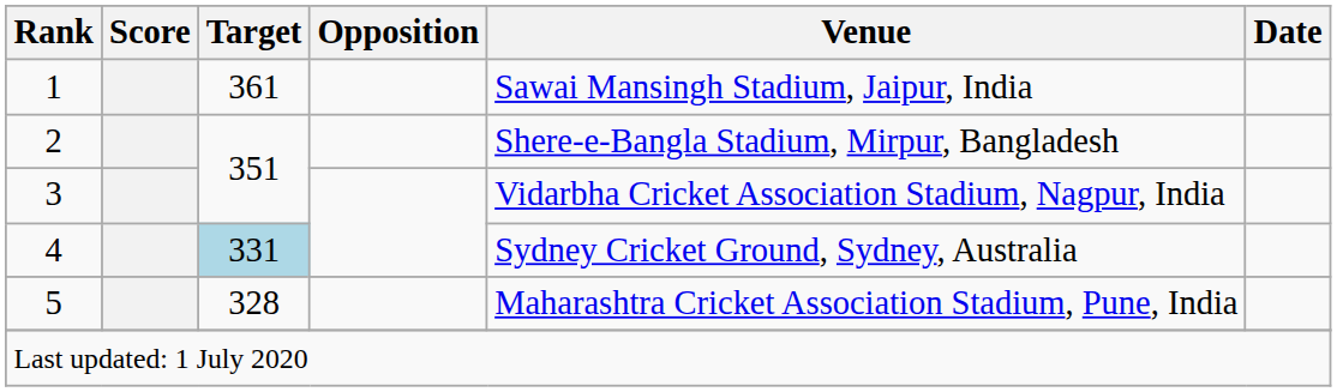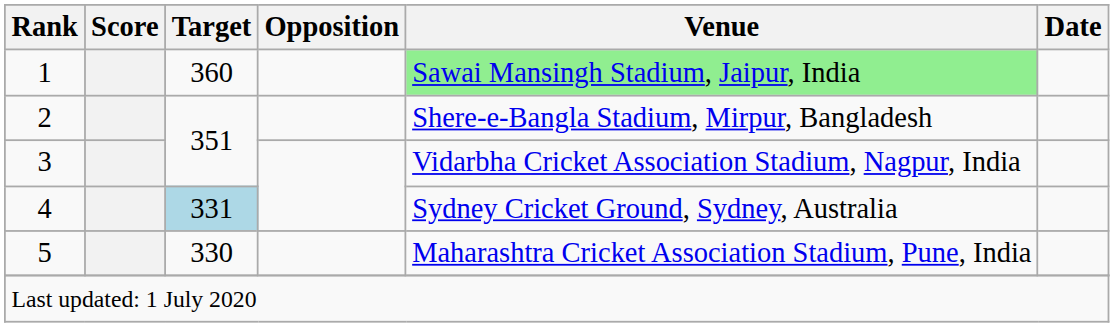 <table class="wikitable sortable">
 <tr>
 <th scope=col>Rank</th>
 <th scope=col>Score</th>
 <th scope=col>Target</th>
 <th scope=col>Opposition</th>
 <th scope=col>Venue</th>
 <th scope=col>Date</th>
 </tr>
 <tr>
 <td align=center>1</td>
 <th scope=row style=text-align:center;></th>
-<td align=center>361</td>
+<td align=center>360</td>
 <td></td>
-<td><a href='#'>Sawai Mansingh Stadium</a>, <a href='#'>Jaipur</a>, India</td>
+<td style="background: lightgreen;"><a href='#'>Sawai Mansingh Stadium</a>, <a href='#'>Jaipur</a>, India</td>
 <td></td>
 </tr>
 <tr>
 <td align=center>2</td>
 <th scope=row style=text-align:center;></th>
 <td align=center rowspan=2>351</td>
 <td></td>
 <td><a href='#'>Shere-e-Bangla Stadium</a>, <a href='#'>Mirpur</a>, Bangladesh</td>
 <td></td>
 </tr>
 <tr>
 <td align=center>3</td>
 <th scope=row style=text-align:center;></th>
 <td rowspan=2></td>
 <td><a href='#'>Vidarbha Cricket Association Stadium</a>, <a href='#'>Nagpur</a>, India</td>
 <td></td>
 </tr>
 <tr>
 <td align=center>4</td>
 <th scope=row style=text-align:center;></th>
 <td align=center style="background: lightblue;">331</td>
 <td><a href='#'>Sydney Cricket Ground</a>, <a href='#'>Sydney</a>, Australia</td>
 <td></td>
 </tr>
 <tr>
 <td align=center>5</td>
 <th scope=row style=text-align:center;></th>
-<td align=center>328</td>
+<td align=center>330</td>
 <td></td>
 <td><a href='#'>Maharashtra Cricket Association Stadium</a>, <a href='#'>Pune</a>, India</td>
 <td></td>
 </tr>
 <tr>
 </tr>
 <tr class=sortbottom>
 <td colspan=6><small>Last updated: 1 July 2020</small></td>
 </tr>
 </table>
